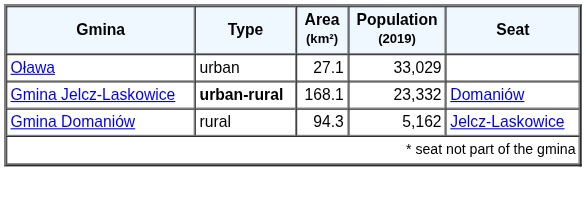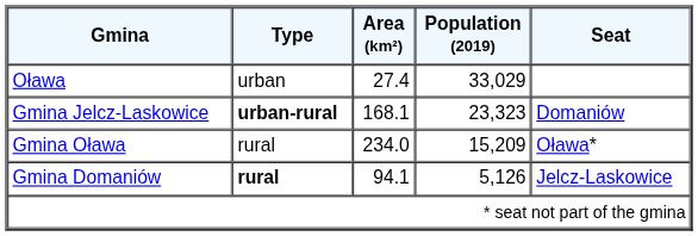 <table width="60%" border="2" cellpadding="3" cellspacing="0" style="font-size:90%;line-height:120%;">
 <tr bgcolor="F0F8FF">
 <td style="text-align:center;"><strong>Gmina</strong></td>
 <td style="text-align:center;"><strong>Type</strong></td>
 <td style="text-align:center;"><strong>Area<br><small>(km²)</small></strong></td>
 <td style="text-align:center;"><strong>Population<br><small>(2019)</small></strong></td>
 <td style="text-align:center;"><strong>Seat</strong></td>
 </tr>
 <tr>
 <td><a href='#'>Oława</a></td>
 <td>urban</td>
-<td style="text-align:right;">27.1</td>
+<td style="text-align:right;">27.4</td>
 <td style="text-align:right;">33,029</td>
 <td> </td>
 </tr>
 <tr>
 <td><a href='#'>Gmina Jelcz-Laskowice</a></td>
 <td><strong>urban-rural</strong></td>
 <td style="text-align:right;">168.1</td>
-<td style="text-align:right;">23,332</td>
+<td style="text-align:right;">23,323</td>
 <td><a href='#'>Domaniów</a></td>
 </tr>
 <tr>
+<td><a href='#'>Gmina Oława</a></td>
+<td>rural</td>
+<td style="text-align:right;">234.0</td>
+<td style="text-align:right;">15,209</td>
+<td><a href='#'>Oława</a>*</td>
+</tr>
+<tr>
 <td><a href='#'>Gmina Domaniów</a></td>
-<td>rural</td>
-<td style="text-align:right;">94.3</td>
-<td style="text-align:right;">5,162</td>
+<td><strong>rural</strong></td>
+<td style="text-align:right;">94.1</td>
+<td style="text-align:right;">5,126</td>
 <td><a href='#'>Jelcz-Laskowice</a></td>
 </tr>
 <tr>
 <td colspan=5 style="text-align:right;font-size:90%">* seat not part of the gmina</td>
 </tr>
 <tr>
 </tr>
 </table>
